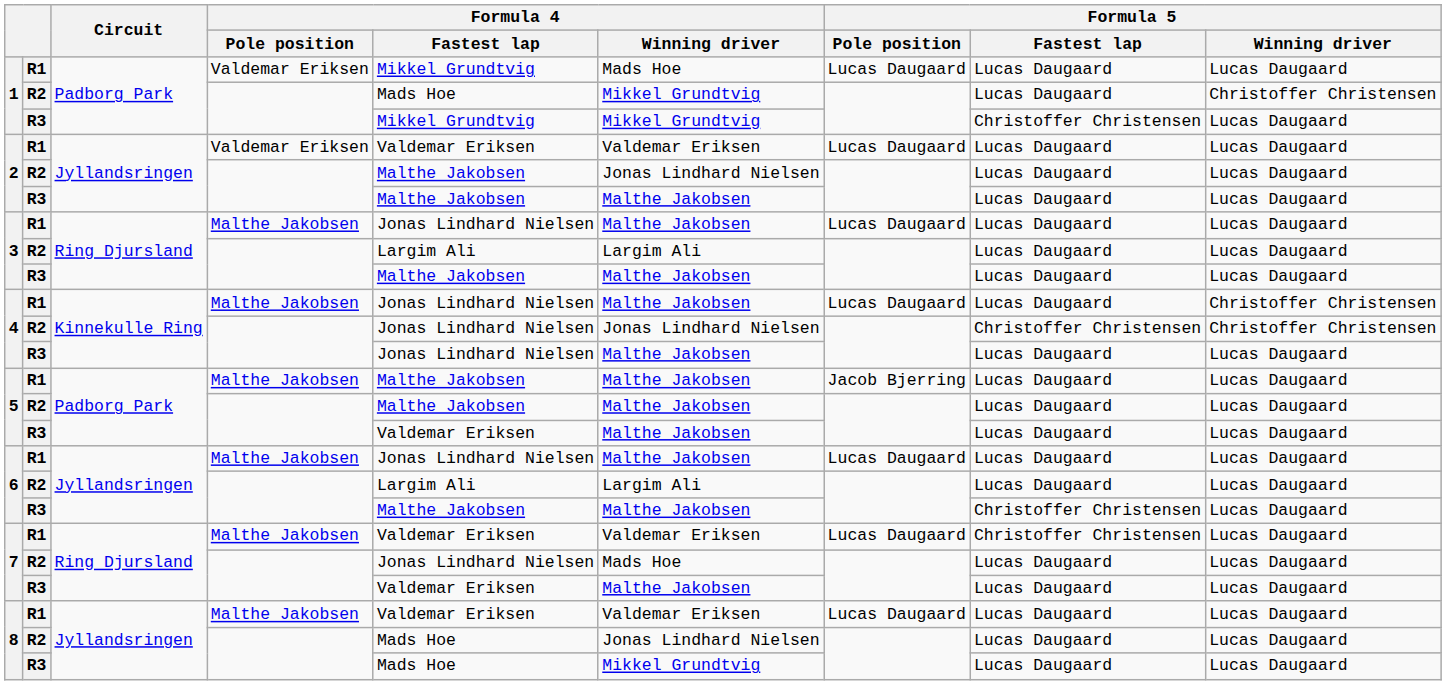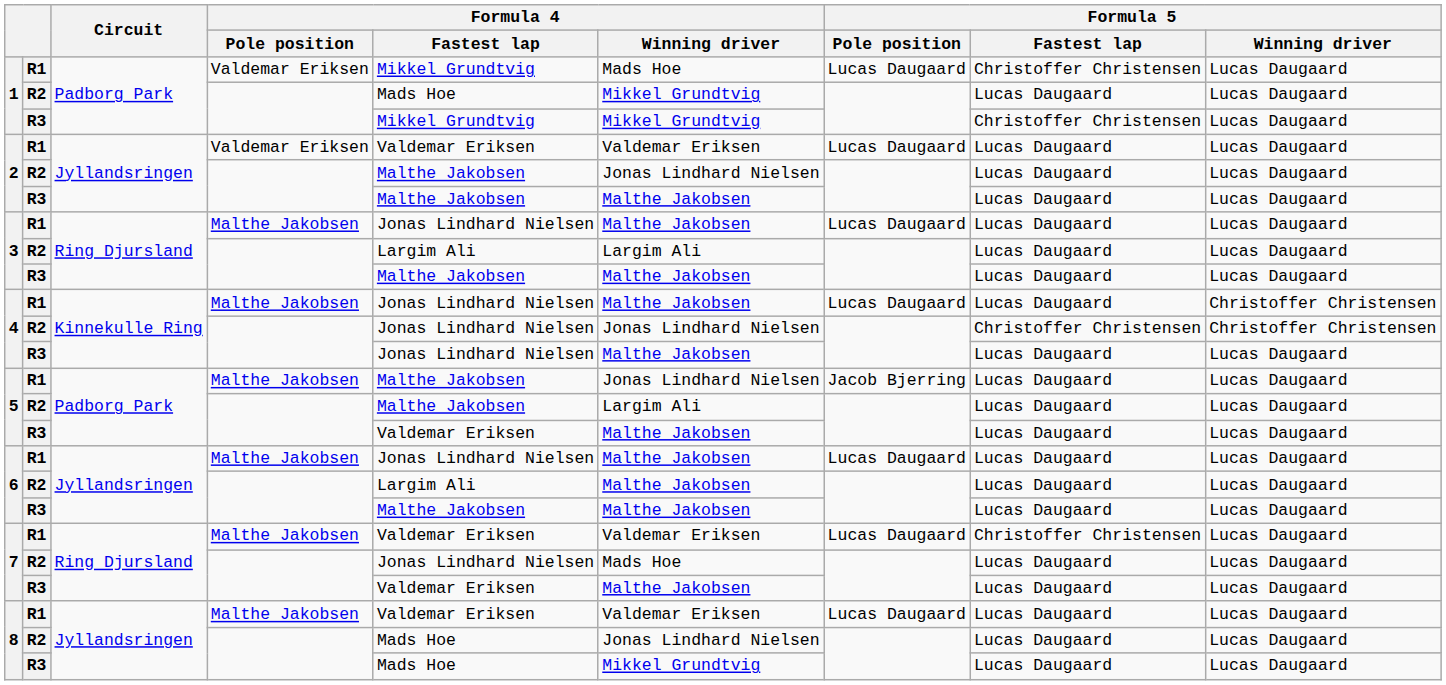 <table class="wikitable" style="font-size: 85%">
 <tr>
 <th rowspan=2 colspan=2></th>
 <th rowspan=2>Circuit</th>
 <th colspan=3>Formula 4</th>
 <th colspan=3>Formula 5</th>
 </tr>
 <tr>
 <th>Pole position</th>
 <th>Fastest lap</th>
 <th>Winning driver</th>
 <th>Pole position</th>
 <th>Fastest lap</th>
 <th>Winning driver</th>
 </tr>
 <tr>
 <th rowspan=3>1</th>
 <th>R1</th>
 <td rowspan=3><a href='#'>Padborg Park</a></td>
 <td>Valdemar Eriksen</td>
 <td><a href='#'>Mikkel Grundtvig</a></td>
 <td>Mads Hoe</td>
 <td>Lucas Daugaard</td>
-<td>Lucas Daugaard</td>
+<td>Christoffer Christensen</td>
 <td>Lucas Daugaard</td>
 </tr>
 <tr>
 <th>R2</th>
 <td rowspan=2></td>
 <td>Mads Hoe</td>
 <td><a href='#'>Mikkel Grundtvig</a></td>
 <td rowspan=2></td>
 <td>Lucas Daugaard</td>
-<td>Christoffer Christensen</td>
+<td>Lucas Daugaard</td>
 </tr>
 <tr>
 <th>R3</th>
 <td><a href='#'>Mikkel Grundtvig</a></td>
 <td><a href='#'>Mikkel Grundtvig</a></td>
 <td>Christoffer Christensen</td>
 <td>Lucas Daugaard</td>
 </tr>
 <tr>
 <th rowspan=3>2</th>
 <th>R1</th>
 <td rowspan=3><a href='#'>Jyllandsringen</a></td>
 <td>Valdemar Eriksen</td>
 <td>Valdemar Eriksen</td>
 <td>Valdemar Eriksen</td>
 <td>Lucas Daugaard</td>
 <td>Lucas Daugaard</td>
 <td>Lucas Daugaard</td>
 </tr>
 <tr>
 <th>R2</th>
 <td rowspan=2></td>
 <td><a href='#'>Malthe Jakobsen</a></td>
 <td>Jonas Lindhard Nielsen</td>
 <td rowspan=2></td>
 <td>Lucas Daugaard</td>
 <td>Lucas Daugaard</td>
 </tr>
 <tr>
 <th>R3</th>
 <td><a href='#'>Malthe Jakobsen</a></td>
 <td><a href='#'>Malthe Jakobsen</a></td>
 <td>Lucas Daugaard</td>
 <td>Lucas Daugaard</td>
 </tr>
 <tr>
 <th rowspan=3>3</th>
 <th>R1</th>
 <td rowspan=3><a href='#'>Ring Djursland</a></td>
 <td><a href='#'>Malthe Jakobsen</a></td>
 <td>Jonas Lindhard Nielsen</td>
 <td><a href='#'>Malthe Jakobsen</a></td>
 <td>Lucas Daugaard</td>
 <td>Lucas Daugaard</td>
 <td>Lucas Daugaard</td>
 </tr>
 <tr>
 <th>R2</th>
 <td rowspan=2></td>
 <td>Largim Ali</td>
 <td>Largim Ali</td>
 <td rowspan=2></td>
 <td>Lucas Daugaard</td>
 <td>Lucas Daugaard</td>
 </tr>
 <tr>
 <th>R3</th>
 <td><a href='#'>Malthe Jakobsen</a></td>
 <td><a href='#'>Malthe Jakobsen</a></td>
 <td>Lucas Daugaard</td>
 <td>Lucas Daugaard</td>
 </tr>
 <tr>
 <th rowspan=3>4</th>
 <th>R1</th>
 <td rowspan=3><a href='#'>Kinnekulle Ring</a></td>
 <td><a href='#'>Malthe Jakobsen</a></td>
 <td>Jonas Lindhard Nielsen</td>
 <td><a href='#'>Malthe Jakobsen</a></td>
 <td>Lucas Daugaard</td>
 <td>Lucas Daugaard</td>
 <td>Christoffer Christensen</td>
 </tr>
 <tr>
 <th>R2</th>
 <td rowspan=2></td>
 <td>Jonas Lindhard Nielsen</td>
 <td>Jonas Lindhard Nielsen</td>
 <td rowspan=2></td>
 <td>Christoffer Christensen</td>
 <td>Christoffer Christensen</td>
 </tr>
 <tr>
 <th>R3</th>
 <td>Jonas Lindhard Nielsen</td>
 <td><a href='#'>Malthe Jakobsen</a></td>
 <td>Lucas Daugaard</td>
 <td>Lucas Daugaard</td>
 </tr>
 <tr>
 <th rowspan=3>5</th>
 <th>R1</th>
 <td rowspan=3><a href='#'>Padborg Park</a></td>
 <td><a href='#'>Malthe Jakobsen</a></td>
 <td><a href='#'>Malthe Jakobsen</a></td>
-<td><a href='#'>Malthe Jakobsen</a></td>
+<td>Jonas Lindhard Nielsen</td>
 <td>Jacob Bjerring</td>
 <td>Lucas Daugaard</td>
 <td>Lucas Daugaard</td>
 </tr>
 <tr>
 <th>R2</th>
 <td rowspan=2></td>
 <td><a href='#'>Malthe Jakobsen</a></td>
-<td><a href='#'>Malthe Jakobsen</a></td>
+<td>Largim Ali</td>
 <td rowspan=2></td>
 <td>Lucas Daugaard</td>
 <td>Lucas Daugaard</td>
 </tr>
 <tr>
 <th>R3</th>
 <td>Valdemar Eriksen</td>
 <td><a href='#'>Malthe Jakobsen</a></td>
 <td>Lucas Daugaard</td>
 <td>Lucas Daugaard</td>
 </tr>
 <tr>
 <th rowspan=3>6</th>
 <th>R1</th>
 <td rowspan=3><a href='#'>Jyllandsringen</a></td>
 <td><a href='#'>Malthe Jakobsen</a></td>
 <td>Jonas Lindhard Nielsen</td>
 <td><a href='#'>Malthe Jakobsen</a></td>
 <td>Lucas Daugaard</td>
 <td>Lucas Daugaard</td>
 <td>Lucas Daugaard</td>
 </tr>
 <tr>
 <th>R2</th>
 <td rowspan=2></td>
 <td>Largim Ali</td>
-<td>Largim Ali</td>
+<td><a href='#'>Malthe Jakobsen</a></td>
 <td rowspan=2></td>
 <td>Lucas Daugaard</td>
 <td>Lucas Daugaard</td>
 </tr>
 <tr>
 <th>R3</th>
 <td><a href='#'>Malthe Jakobsen</a></td>
 <td><a href='#'>Malthe Jakobsen</a></td>
-<td>Christoffer Christensen</td>
+<td>Lucas Daugaard</td>
 <td>Lucas Daugaard</td>
 </tr>
 <tr>
 <th rowspan=3>7</th>
 <th>R1</th>
 <td rowspan=3><a href='#'>Ring Djursland</a></td>
 <td><a href='#'>Malthe Jakobsen</a></td>
 <td>Valdemar Eriksen</td>
 <td>Valdemar Eriksen</td>
 <td>Lucas Daugaard</td>
 <td>Christoffer Christensen</td>
 <td>Lucas Daugaard</td>
 </tr>
 <tr>
 <th>R2</th>
 <td rowspan=2></td>
 <td>Jonas Lindhard Nielsen</td>
 <td>Mads Hoe</td>
 <td rowspan=2></td>
 <td>Lucas Daugaard</td>
 <td>Lucas Daugaard</td>
 </tr>
 <tr>
 <th>R3</th>
 <td>Valdemar Eriksen</td>
 <td><a href='#'>Malthe Jakobsen</a></td>
 <td>Lucas Daugaard</td>
 <td>Lucas Daugaard</td>
 </tr>
 <tr>
 <th rowspan=3>8</th>
 <th>R1</th>
 <td rowspan=3><a href='#'>Jyllandsringen</a></td>
 <td><a href='#'>Malthe Jakobsen</a></td>
 <td>Valdemar Eriksen</td>
 <td>Valdemar Eriksen</td>
 <td>Lucas Daugaard</td>
 <td>Lucas Daugaard</td>
 <td>Lucas Daugaard</td>
 </tr>
 <tr>
 <th>R2</th>
 <td rowspan=2></td>
 <td>Mads Hoe</td>
 <td>Jonas Lindhard Nielsen</td>
 <td rowspan=2></td>
 <td>Lucas Daugaard</td>
 <td>Lucas Daugaard</td>
 </tr>
 <tr>
 <th>R3</th>
 <td>Mads Hoe</td>
 <td><a href='#'>Mikkel Grundtvig</a></td>
 <td>Lucas Daugaard</td>
 <td>Lucas Daugaard</td>
 </tr>
 </table>
